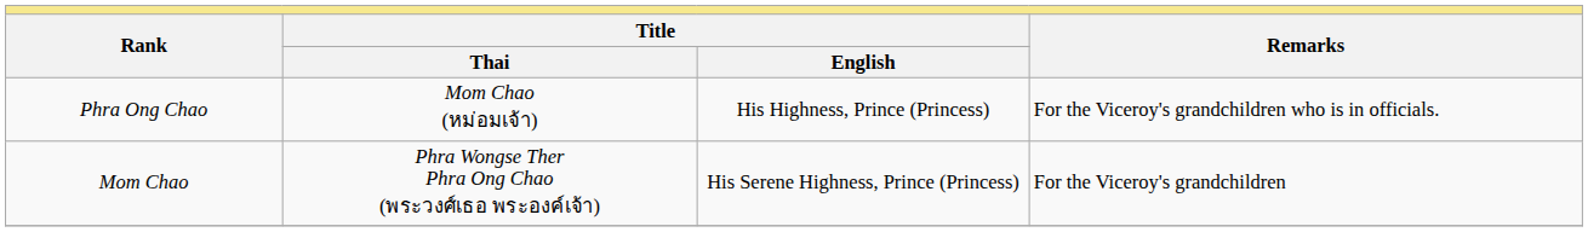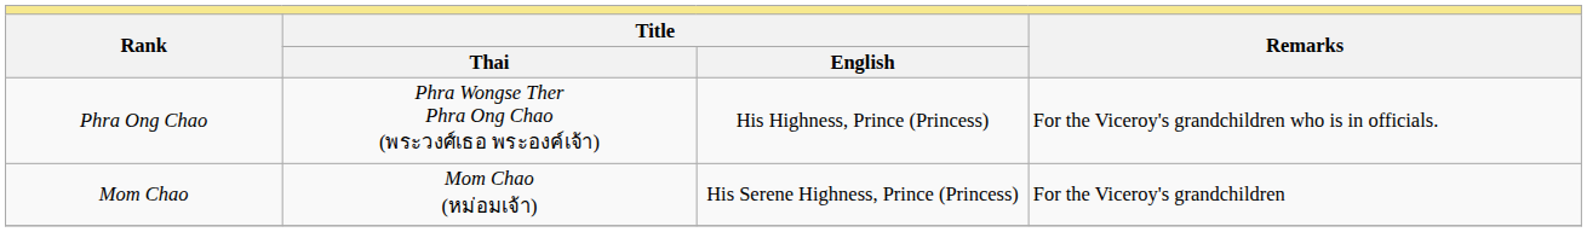 <table class="wikitable" width="100%">
 <tr>
 <td colspan=4 style="background: #F7E98E;"></td>
 </tr>
 <tr>
 <th rowspan=2 width="10%">Rank</th>
 <th colspan=2 width="25%">Title</th>
 <th rowspan=2 width="20%">Remarks</th>
 </tr>
 <tr>
 <th width="15%">Thai</th>
 <th width="12%">English</th>
 </tr>
 <tr>
 <td align="center"><em>Phra Ong Chao</em></td>
-<td align="center"><em>Mom Chao</em> <br> (หม่อมเจ้า)</td>
+<td align="center"><em>Phra Wongse Ther</em><br><em>Phra Ong Chao</em> <br> (พระวงศ์เธอ พระองค์เจ้า)</td>
 <td align="center">His Highness, Prince (Princess)</td>
 <td>For the Viceroy's grandchildren who is in officials.</td>
 </tr>
 <tr>
 <td align="center"><em>Mom Chao</em></td>
-<td align="center"><em>Phra Wongse Ther</em><br><em>Phra Ong Chao</em> <br> (พระวงศ์เธอ พระองค์เจ้า)</td>
+<td align="center"><em>Mom Chao</em> <br> (หม่อมเจ้า)</td>
 <td align="center">His Serene Highness, Prince (Princess)</td>
 <td>For the Viceroy's grandchildren</td>
 </tr>
 <tr>
 </tr>
 </table>
